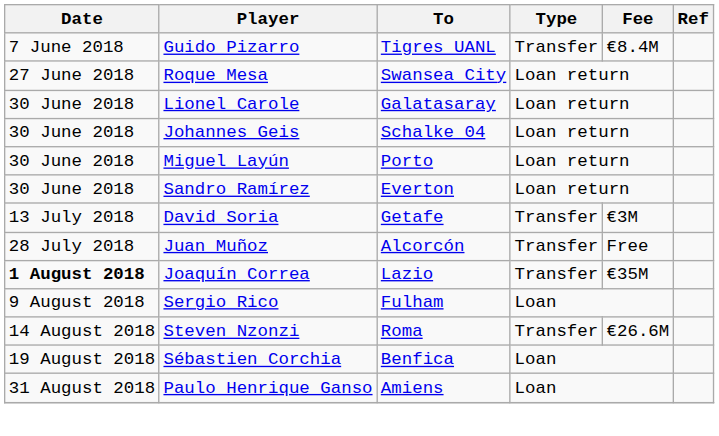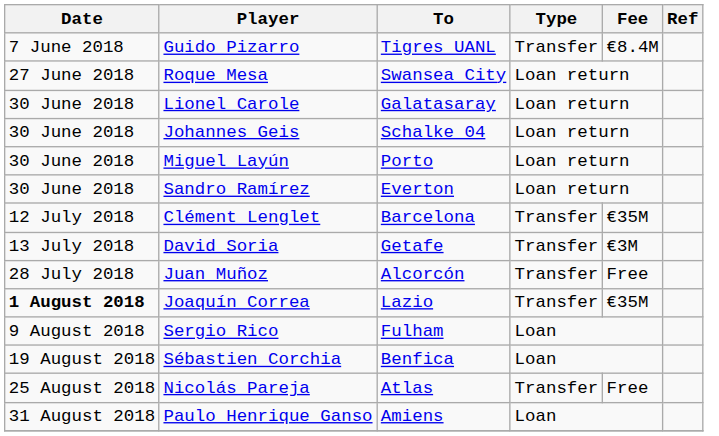 <table class="wikitable">
 <tr>
 <th>Date</th>
 <th>Player</th>
 <th>To</th>
 <th>Type</th>
 <th>Fee</th>
 <th>Ref</th>
 </tr>
 <tr>
 <td>7 June 2018</td>
 <td> <a href='#'>Guido Pizarro</a></td>
 <td> <a href='#'>Tigres UANL</a></td>
 <td>Transfer</td>
 <td>€8.4M</td>
 <td></td>
 </tr>
 <tr>
 <td>27 June 2018</td>
 <td> <a href='#'>Roque Mesa</a></td>
 <td> <a href='#'>Swansea City</a></td>
 <td colspan=2>Loan return</td>
 <td></td>
 </tr>
 <tr>
 <td>30 June 2018</td>
 <td> <a href='#'>Lionel Carole</a></td>
 <td> <a href='#'>Galatasaray</a></td>
 <td colspan=2>Loan return</td>
 <td></td>
 </tr>
 <tr>
 <td>30 June 2018</td>
 <td> <a href='#'>Johannes Geis</a></td>
 <td> <a href='#'>Schalke 04</a></td>
 <td colspan=2>Loan return</td>
 <td></td>
 </tr>
 <tr>
 <td>30 June 2018</td>
 <td> <a href='#'>Miguel Layún</a></td>
 <td> <a href='#'>Porto</a></td>
 <td colspan=2>Loan return</td>
 <td></td>
 </tr>
 <tr>
 <td>30 June 2018</td>
 <td> <a href='#'>Sandro Ramírez</a></td>
 <td> <a href='#'>Everton</a></td>
 <td colspan=2>Loan return</td>
 <td></td>
 </tr>
 <tr>
+<td>12 July 2018</td>
+<td> <a href='#'>Clément Lenglet</a></td>
+<td> <a href='#'>Barcelona</a></td>
+<td>Transfer</td>
+<td>€35M</td>
+<td></td>
+</tr>
+<tr>
 <td>13 July 2018</td>
 <td> <a href='#'>David Soria</a></td>
 <td> <a href='#'>Getafe</a></td>
 <td>Transfer</td>
 <td>€3M</td>
 <td></td>
 </tr>
 <tr>
 <td>28 July 2018</td>
 <td> <a href='#'>Juan Muñoz</a></td>
 <td> <a href='#'>Alcorcón</a></td>
 <td>Transfer</td>
 <td>Free</td>
 <td></td>
 </tr>
 <tr>
 <td><strong>1 August 2018</strong></td>
 <td> <a href='#'>Joaquín Correa</a></td>
 <td> <a href='#'>Lazio</a></td>
 <td>Transfer</td>
 <td>€35M</td>
 <td></td>
 </tr>
 <tr>
 <td>9 August 2018</td>
 <td> <a href='#'>Sergio Rico</a></td>
 <td> <a href='#'>Fulham</a></td>
 <td colspan=2>Loan</td>
 <td></td>
 </tr>
 <tr>
-<td>14 August 2018</td>
-<td> <a href='#'>Steven Nzonzi</a></td>
-<td> <a href='#'>Roma</a></td>
-<td>Transfer</td>
-<td>€26.6M</td>
-<td></td>
-</tr>
-<tr>
 <td>19 August 2018</td>
 <td> <a href='#'>Sébastien Corchia</a></td>
 <td> <a href='#'>Benfica</a></td>
 <td colspan=2>Loan</td>
+<td></td>
+</tr>
+<tr>
+<td>25 August 2018</td>
+<td> <a href='#'>Nicolás Pareja</a></td>
+<td> <a href='#'>Atlas</a></td>
+<td>Transfer</td>
+<td>Free</td>
 <td></td>
 </tr>
 <tr>
 <td>31 August 2018</td>
 <td> <a href='#'>Paulo Henrique Ganso</a></td>
 <td> <a href='#'>Amiens</a></td>
 <td colspan=2>Loan</td>
 <td></td>
 </tr>
 <tr>
 </tr>
 </table>
